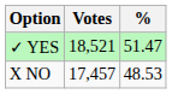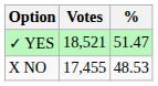 <table class="wikitable">
 <tr>
 <th>Option</th>
 <th>Votes</th>
 <th>%</th>
 </tr>
 <tr>
 <td style=background:#bbf8be>✓ YES</td>
 <td style=background:#bbf8be>18,521</td>
 <td style=background:#bbf8be>51.47</td>
 </tr>
 <tr>
 <td>X NO</td>
-<td>17,457</td>
+<td>17,455</td>
 <td>48.53</td>
 </tr>
 </table>
